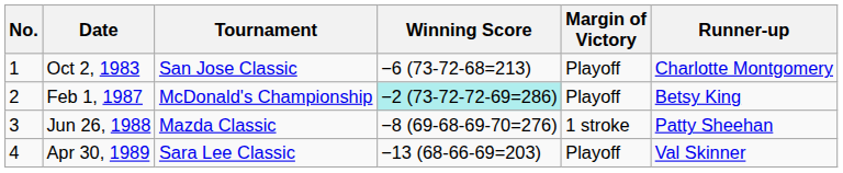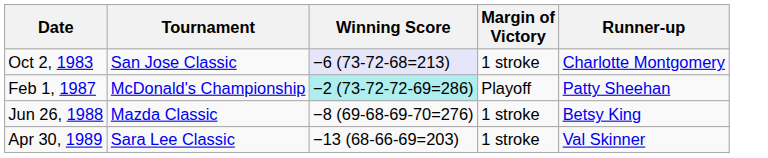 <table class="wikitable" style="font-size:95%;">
 <tr>
-<th>No.</th>
 <th>Date</th>
 <th>Tournament</th>
 <th>Winning Score</th>
 <th>Margin of<br>Victory</th>
 <th>Runner-up</th>
 </tr>
 <tr>
-<td>1</td>
 <td>Oct 2, <a href='#'>1983</a></td>
 <td><a href='#'>San Jose Classic</a></td>
-<td>−6 (73-72-68=213)</td>
-<td>Playoff</td>
+<td style="background: lavender;">−6 (73-72-68=213)</td>
+<td>1 stroke</td>
 <td> <a href='#'>Charlotte Montgomery</a></td>
 </tr>
 <tr>
-<td>2</td>
 <td>Feb 1, <a href='#'>1987</a></td>
 <td><a href='#'>McDonald's Championship</a></td>
 <td style="background: paleturquoise;">−2 (73-72-72-69=286)</td>
 <td>Playoff</td>
-<td> <a href='#'>Betsy King</a></td>
+<td> <a href='#'>Patty Sheehan</a></td>
 </tr>
 <tr>
-<td>3</td>
 <td>Jun 26, <a href='#'>1988</a></td>
 <td><a href='#'>Mazda Classic</a></td>
 <td>−8 (69-68-69-70=276)</td>
 <td>1 stroke</td>
-<td> <a href='#'>Patty Sheehan</a></td>
+<td> <a href='#'>Betsy King</a></td>
 </tr>
 <tr>
-<td>4</td>
 <td>Apr 30, <a href='#'>1989</a></td>
 <td><a href='#'>Sara Lee Classic</a></td>
 <td>−13 (68-66-69=203)</td>
-<td>Playoff</td>
+<td>1 stroke</td>
 <td> <a href='#'>Val Skinner</a></td>
 </tr>
 </table>
